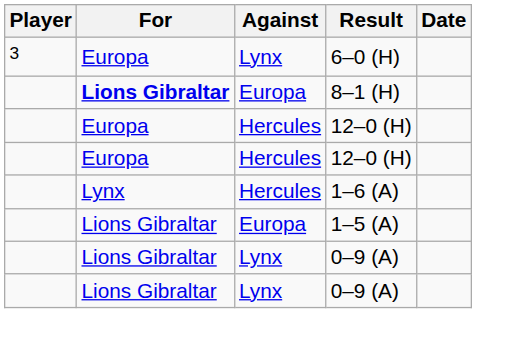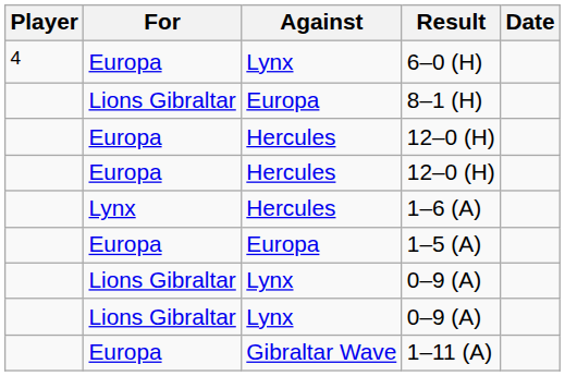 <table class="wikitable">
 <tr>
 <th>Player</th>
 <th>For</th>
 <th>Against</th>
 <th style="text-align:center">Result</th>
 <th>Date</th>
 </tr>
 <tr>
-<td> <sup>3</sup></td>
+<td> <sup>4</sup></td>
 <td><a href='#'>Europa</a></td>
 <td><a href='#'>Lynx</a></td>
 <td>6–0 (H)</td>
 <td></td>
 </tr>
 <tr>
 <td> </td>
-<td><strong><a href='#'>Lions Gibraltar</a></strong></td>
+<td><a href='#'>Lions Gibraltar</a></td>
 <td><a href='#'>Europa</a></td>
 <td>8–1 (H)</td>
 <td></td>
 </tr>
 <tr>
 <td> </td>
 <td><a href='#'>Europa</a></td>
 <td><a href='#'>Hercules</a></td>
 <td>12–0 (H)</td>
 <td></td>
 </tr>
 <tr>
 <td> </td>
 <td><a href='#'>Europa</a></td>
 <td><a href='#'>Hercules</a></td>
 <td>12–0 (H)</td>
 <td></td>
 </tr>
 <tr>
 <td> </td>
 <td><a href='#'>Lynx</a></td>
 <td><a href='#'>Hercules</a></td>
 <td>1–6 (A)</td>
 <td></td>
 </tr>
 <tr>
 <td> </td>
-<td><a href='#'>Lions Gibraltar</a></td>
+<td><a href='#'>Europa</a></td>
 <td><a href='#'>Europa</a></td>
 <td>1–5 (A)</td>
 <td></td>
 </tr>
 <tr>
 <td> </td>
 <td><a href='#'>Lions Gibraltar</a></td>
 <td><a href='#'>Lynx</a></td>
 <td>0–9 (A)</td>
 <td></td>
 </tr>
 <tr>
 <td> </td>
 <td><a href='#'>Lions Gibraltar</a></td>
 <td><a href='#'>Lynx</a></td>
 <td>0–9 (A)</td>
 <td></td>
 </tr>
+<tr>
+<td> </td>
+<td><a href='#'>Europa</a></td>
+<td><a href='#'>Gibraltar Wave</a></td>
+<td>1–11 (A)</td>
+<td></td>
+</tr>
 </table>
